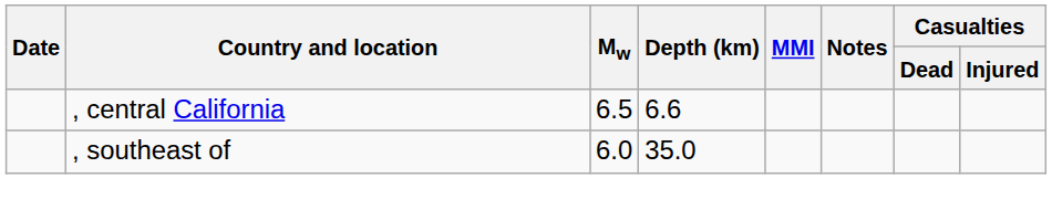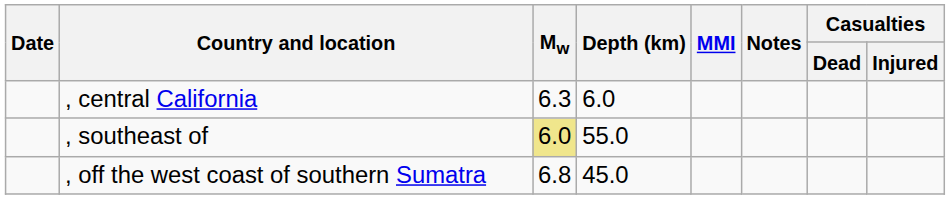 <table class="wikitable sortable sort-under" style="border:1px black; margin-left:1em;">
 <tr>
 <th rowspan="2"><small>Date</small></th>
 <th rowspan="2" style="width: 310px"><small>Country and location</small></th>
 <th rowspan="2"><small>M<sub>w</sub></small></th>
 <th rowspan="2"><small>Depth (km)</small></th>
 <th rowspan="2"><small><a href='#'>MMI</a></small></th>
 <th rowspan="2" class="unsortable"><small>Notes</small></th>
 <th colspan="2"><small>Casualties</small></th>
 </tr>
 <tr>
 <th><small>Dead</small></th>
 <th><small>Injured</small></th>
 </tr>
 <tr>
 <td></td>
 <td>, central <a href='#'>California</a></td>
-<td>6.5</td>
-<td>6.6</td>
+<td>6.3</td>
+<td>6.0</td>
 <td></td>
 <td></td>
 <td></td>
 <td></td>
 </tr>
 <tr>
 <td></td>
 <td>, southeast of</td>
-<td>6.0</td>
-<td>35.0</td>
+<td style="background: khaki;">6.0</td>
+<td>55.0</td>
+<td></td>
+<td></td>
+<td></td>
+<td></td>
+</tr>
+<tr>
+<td></td>
+<td>, off the west coast of southern <a href='#'>Sumatra</a></td>
+<td>6.8</td>
+<td>45.0</td>
 <td></td>
 <td></td>
 <td></td>
 <td></td>
 </tr>
 </table>
